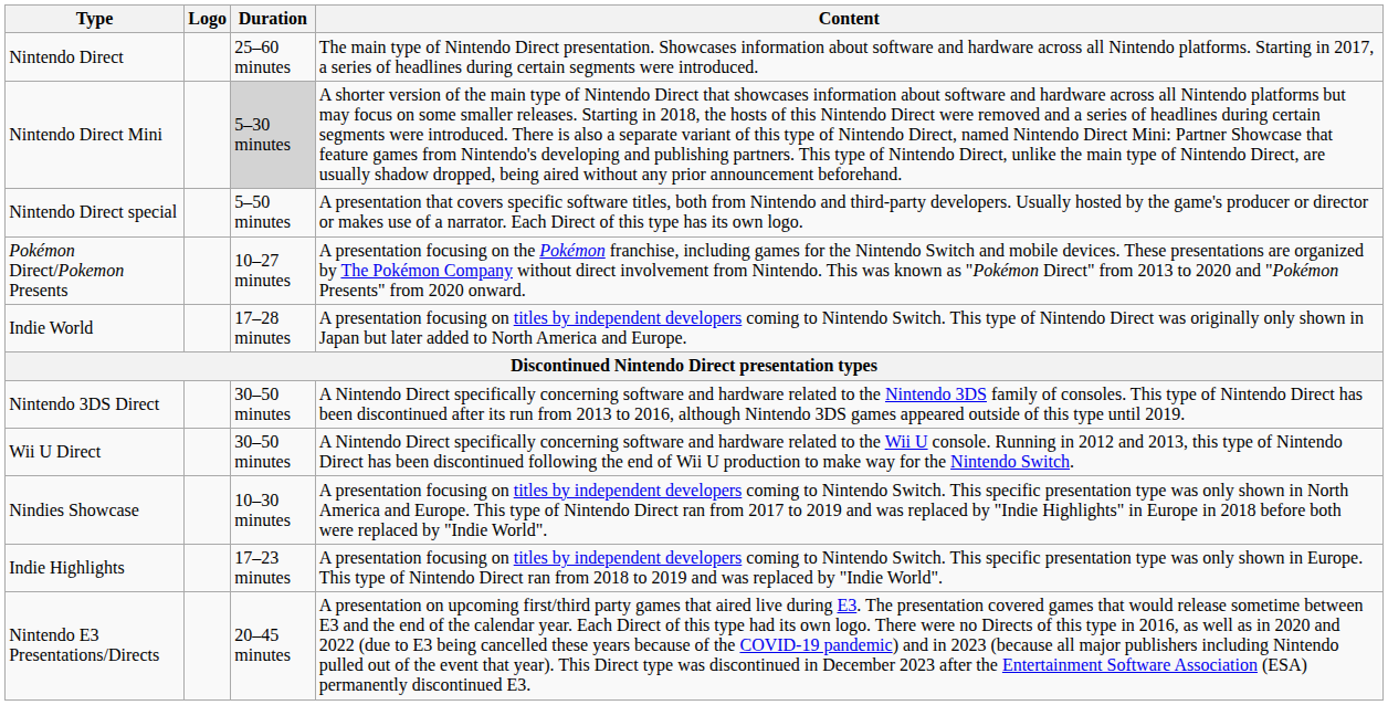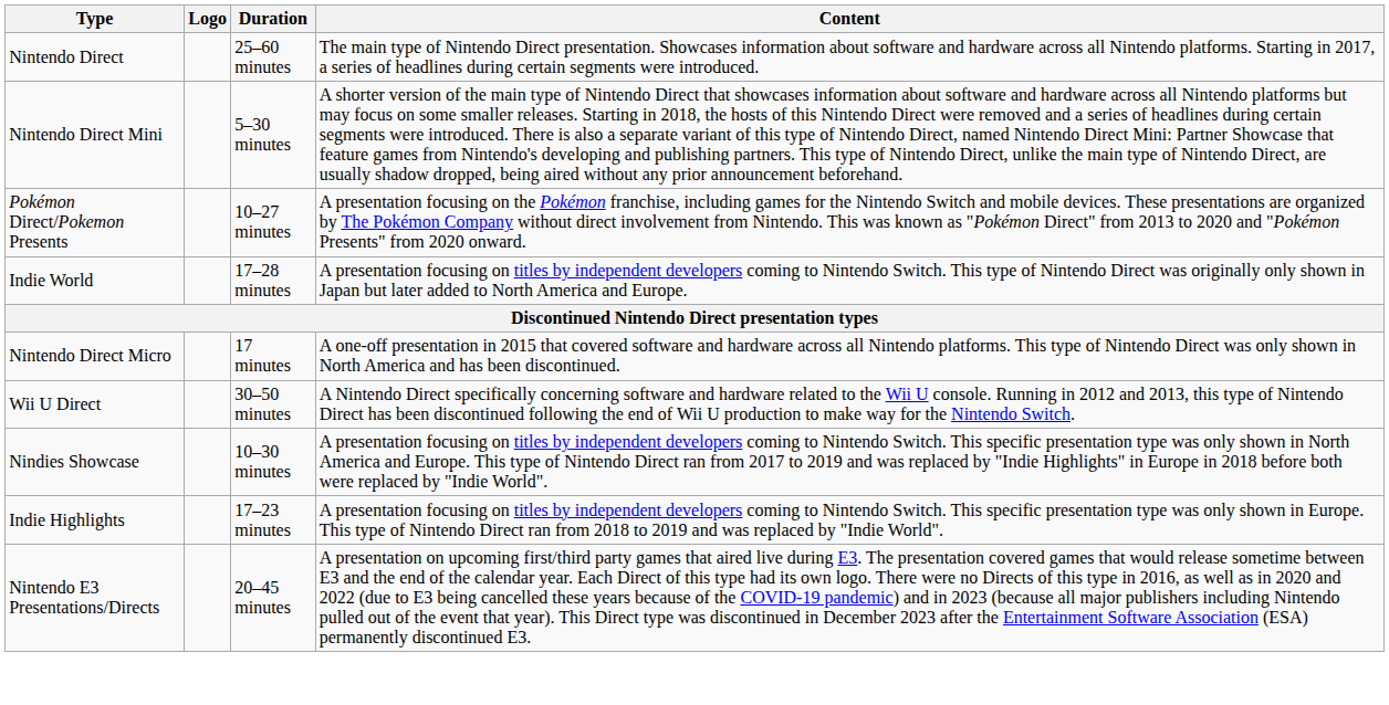 <table class="wikitable">
 <tr>
 <th scope="col">Type</th>
 <th scope="col">Logo</th>
 <th scope="col">Duration</th>
 <th scope="col">Content</th>
 </tr>
 <tr>
 <td scope="row">Nintendo Direct</td>
 <td></td>
 <td>25–60 minutes</td>
 <td>The main type of Nintendo Direct presentation. Showcases information about software and hardware across all Nintendo platforms. Starting in 2017, a series of headlines during certain segments were introduced.</td>
 </tr>
 <tr>
 <td scope="row">Nintendo Direct Mini</td>
 <td></td>
-<td style="background: lightgrey;">5–30 minutes</td>
+<td>5–30 minutes</td>
 <td>A shorter version of the main type of Nintendo Direct that showcases information about software and hardware across all Nintendo platforms but may focus on some smaller releases. Starting in 2018, the hosts of this Nintendo Direct were removed and a series of headlines during certain segments were introduced. There is also a separate variant of this type of Nintendo Direct, named Nintendo Direct Mini: Partner Showcase that feature games from Nintendo's developing and publishing partners. This type of Nintendo Direct, unlike the main type of Nintendo Direct, are usually shadow dropped, being aired without any prior announcement beforehand.</td>
-</tr>
-<tr>
-<td scope="row">Nintendo Direct special</td>
-<td></td>
-<td>5–50 minutes</td>
-<td>A presentation that covers specific software titles, both from Nintendo and third-party developers. Usually hosted by the game's producer or director or makes use of a narrator. Each Direct of this type has its own logo.</td>
 </tr>
 <tr>
 <td scope="row"><em>Pokémon</em> Direct/<em>Pokemon</em> Presents</td>
 <td></td>
 <td>10–27 minutes</td>
 <td>A presentation focusing on the <em><a href='#'>Pokémon</a></em> franchise, including games for the Nintendo Switch and mobile devices. These presentations are organized by <a href='#'>The Pokémon Company</a> without direct involvement from Nintendo. This was known as "<em>Pokémon</em> Direct" from 2013 to 2020 and "<em>Pokémon</em> Presents" from 2020 onward.</td>
 </tr>
 <tr>
 <td scope="row">Indie World</td>
 <td></td>
 <td>17–28 minutes</td>
 <td>A presentation focusing on <a href='#'>titles by independent developers</a> coming to Nintendo Switch. This type of Nintendo Direct was originally only shown in Japan but later added to North America and Europe.</td>
 </tr>
 <tr>
 <th colspan="4">Discontinued Nintendo Direct presentation types</th>
 </tr>
 <tr>
-<td scope="row">Nintendo 3DS Direct</td>
+<td scope="row">Nintendo Direct Micro</td>
 <td></td>
-<td>30–50 minutes</td>
-<td>A Nintendo Direct specifically concerning software and hardware related to the <a href='#'>Nintendo 3DS</a> family of consoles. This type of Nintendo Direct has been discontinued after its run from 2013 to 2016, although Nintendo 3DS games appeared outside of this type until 2019.</td>
+<td>17 minutes</td>
+<td>A one-off presentation in 2015 that covered software and hardware across all Nintendo platforms. This type of Nintendo Direct was only shown in North America and has been discontinued.</td>
 </tr>
 <tr>
 <td scope="row">Wii U Direct</td>
 <td></td>
 <td>30–50 minutes</td>
 <td>A Nintendo Direct specifically concerning software and hardware related to the <a href='#'>Wii U</a> console. Running in 2012 and 2013, this type of Nintendo Direct has been discontinued following the end of Wii U production to make way for the <a href='#'>Nintendo Switch</a>.</td>
 </tr>
 <tr>
 <td scope="row">Nindies Showcase</td>
 <td></td>
 <td>10–30 minutes</td>
 <td>A presentation focusing on <a href='#'>titles by independent developers</a> coming to Nintendo Switch. This specific presentation type was only shown in North America and Europe. This type of Nintendo Direct ran from 2017 to 2019 and was replaced by "Indie Highlights" in Europe in 2018 before both were replaced by "Indie World".</td>
 </tr>
 <tr>
 <td scope="row">Indie Highlights</td>
 <td></td>
 <td>17–23 minutes</td>
 <td>A presentation focusing on <a href='#'>titles by independent developers</a> coming to Nintendo Switch. This specific presentation type was only shown in Europe. This type of Nintendo Direct ran from 2018 to 2019 and was replaced by "Indie World".</td>
 </tr>
 <tr>
 <td scope="row">Nintendo E3 Presentations/Directs</td>
 <td></td>
 <td>20–45 minutes</td>
 <td>A presentation on upcoming first/third party games that aired live during <a href='#'>E3</a>. The presentation covered games that would release sometime between E3 and the end of the calendar year. Each Direct of this type had its own logo. There were no Directs of this type in 2016, as well as in 2020 and 2022 (due to E3 being cancelled these years because of the <a href='#'>COVID-19 pandemic</a>) and in 2023 (because all major publishers including Nintendo pulled out of the event that year). This Direct type was discontinued in December 2023 after the <a href='#'>Entertainment Software Association</a> (ESA) permanently discontinued E3.</td>
 </tr>
 </table>
